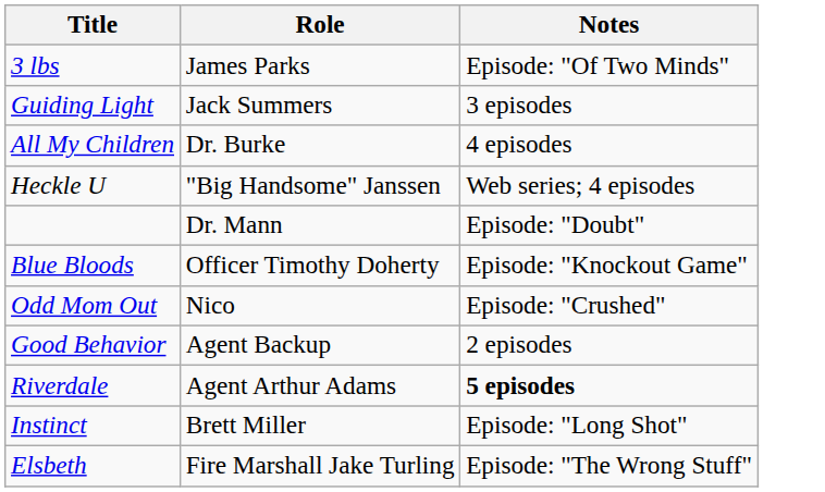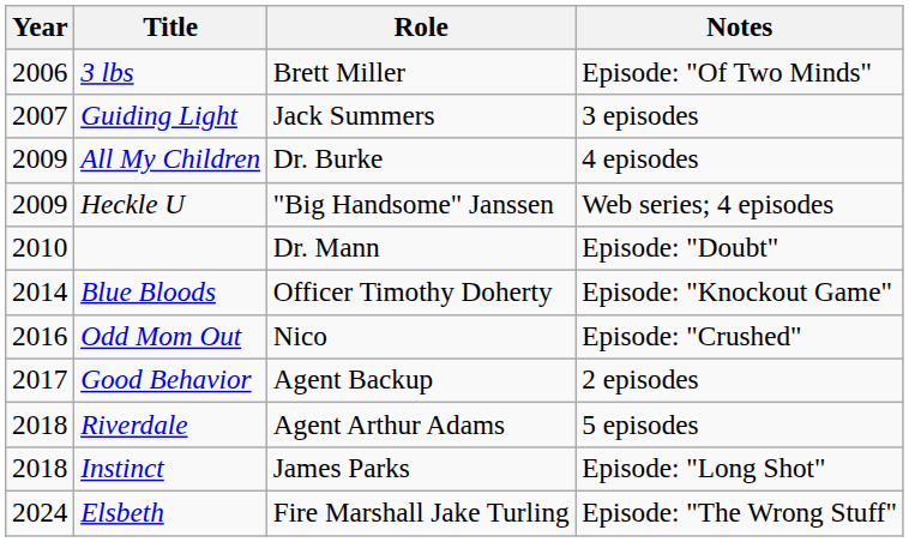 <table class="wikitable sortable">
 <tr>
+<th>Year</th>
 <th>Title</th>
 <th>Role</th>
 <th class="unsortable">Notes</th>
 </tr>
 <tr>
+<td>2006</td>
 <td><em><a href='#'>3 lbs</a></em></td>
-<td>James Parks</td>
+<td>Brett Miller</td>
 <td>Episode: "Of Two Minds"</td>
 </tr>
 <tr>
+<td>2007</td>
 <td><em><a href='#'>Guiding Light</a></em></td>
 <td>Jack Summers</td>
 <td>3 episodes</td>
 </tr>
 <tr>
+<td>2009</td>
 <td><em><a href='#'>All My Children</a></em></td>
 <td>Dr. Burke</td>
 <td>4 episodes</td>
 </tr>
 <tr>
+<td>2009</td>
 <td><em>Heckle U</em></td>
 <td>"Big Handsome" Janssen</td>
 <td>Web series; 4 episodes</td>
 </tr>
 <tr>
+<td>2010</td>
 <td><em></em></td>
 <td>Dr. Mann</td>
 <td>Episode: "Doubt"</td>
 </tr>
 <tr>
+<td>2014</td>
 <td><em><a href='#'>Blue Bloods</a></em></td>
 <td>Officer Timothy Doherty</td>
 <td>Episode: "Knockout Game"</td>
 </tr>
 <tr>
+<td>2016</td>
 <td><em><a href='#'>Odd Mom Out</a></em></td>
 <td>Nico</td>
 <td>Episode: "Crushed"</td>
 </tr>
 <tr>
+<td>2017</td>
 <td><em><a href='#'>Good Behavior</a></em></td>
 <td>Agent Backup</td>
 <td>2 episodes</td>
 </tr>
 <tr>
+<td>2018</td>
 <td><em><a href='#'>Riverdale</a></em></td>
 <td>Agent Arthur Adams</td>
-<td><strong>5 episodes</strong></td>
+<td>5 episodes</td>
 </tr>
 <tr>
+<td>2018</td>
 <td><em><a href='#'>Instinct</a></em></td>
-<td>Brett Miller</td>
+<td>James Parks</td>
 <td>Episode: "Long Shot"</td>
 </tr>
 <tr>
+<td>2024</td>
 <td><em><a href='#'>Elsbeth</a></em></td>
 <td>Fire Marshall Jake Turling</td>
 <td>Episode: "The Wrong Stuff"</td>
 </tr>
 </table>
